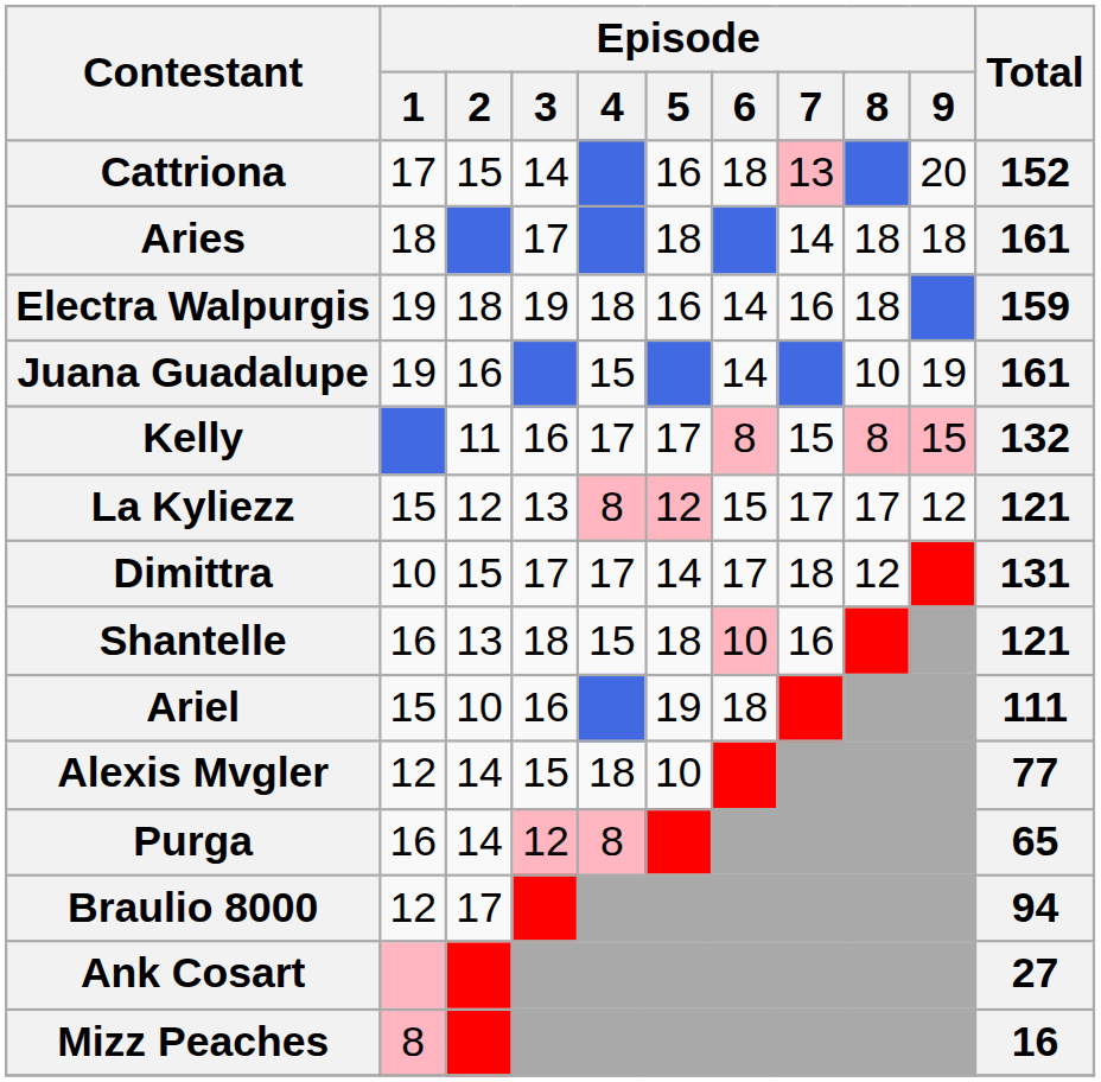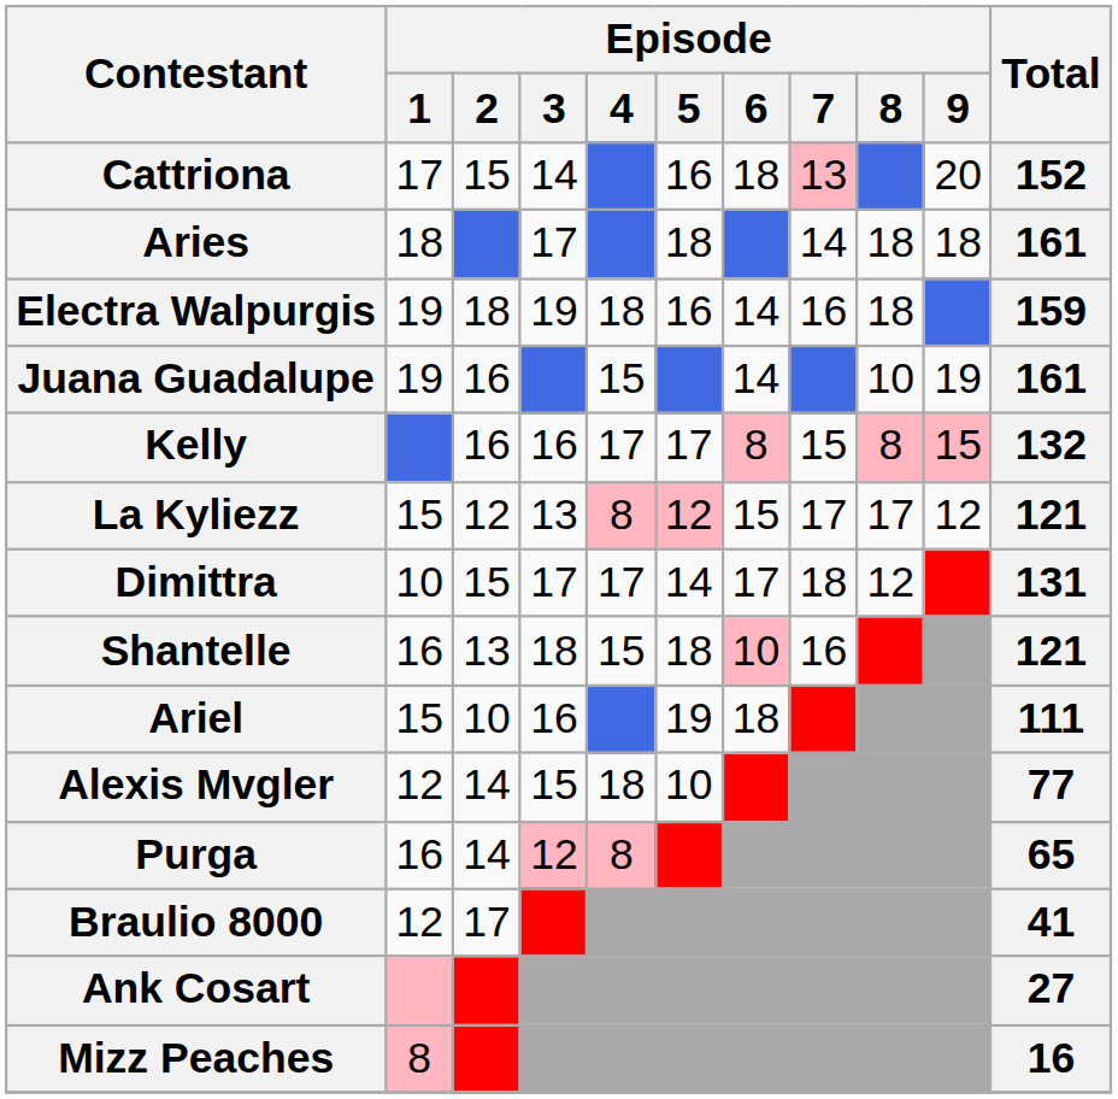 <table class="wikitable" style="text-align:center">
 <tr>
 <th scope="col" rowspan="2">Contestant</th>
 <th scope="col" colspan="9">Episode</th>
 <th scope="col" rowspan="2">Total</th>
 </tr>
 <tr>
 <th scope="col">1</th>
 <th scope="col">2</th>
 <th scope="col">3</th>
 <th scope="col">4</th>
 <th scope="col">5</th>
 <th scope="col">6</th>
 <th scope="col">7</th>
 <th scope="col">8</th>
 <th scope="col">9</th>
 </tr>
 <tr>
 <th scope="row">Cattriona</th>
 <td>17</td>
 <td>15</td>
 <td>14</td>
 <td bgcolor="royalblue"></td>
 <td>16</td>
 <td>18</td>
 <td bgcolor="lightpink">13</td>
 <td bgcolor="royalblue"></td>
 <td>20</td>
 <th>152</th>
 </tr>
 <tr>
 <th scope="row">Aries</th>
 <td>18</td>
 <td bgcolor="royalblue"></td>
 <td>17</td>
 <td bgcolor="royalblue"></td>
 <td>18</td>
 <td bgcolor="royalblue"></td>
 <td>14</td>
 <td>18</td>
 <td>18</td>
 <th>161</th>
 </tr>
 <tr>
 <th scope="row" nowrap>Electra Walpurgis</th>
 <td>19</td>
 <td>18</td>
 <td>19</td>
 <td>18</td>
 <td>16</td>
 <td>14</td>
 <td>16</td>
 <td>18</td>
 <td bgcolor="royalblue"></td>
 <th>159</th>
 </tr>
 <tr>
 <th scope="row">Juana Guadalupe</th>
 <td>19</td>
 <td>16</td>
 <td bgcolor="royalblue"></td>
 <td>15</td>
 <td bgcolor="royalblue"></td>
 <td>14</td>
 <td bgcolor="royalblue"></td>
 <td>10</td>
 <td>19</td>
 <th>161</th>
 </tr>
 <tr>
 <th scope="row">Kelly</th>
 <td bgcolor="royalblue"></td>
-<td>11</td>
+<td>16</td>
 <td>16</td>
 <td>17</td>
 <td>17</td>
 <td bgcolor="lightpink">8</td>
 <td>15</td>
 <td bgcolor="lightpink">8</td>
 <td bgcolor="lightpink">15</td>
 <th>132</th>
 </tr>
 <tr>
 <th scope="row">La Kyliezz</th>
 <td>15</td>
 <td>12</td>
 <td>13</td>
 <td bgcolor="lightpink">8</td>
 <td bgcolor="lightpink">12</td>
 <td>15</td>
 <td>17</td>
 <td>17</td>
 <td>12</td>
 <th>121</th>
 </tr>
 <tr>
 <th scope="row">Dimittra</th>
 <td>10</td>
 <td>15</td>
 <td>17</td>
 <td>17</td>
 <td>14</td>
 <td>17</td>
 <td>18</td>
 <td>12</td>
 <td bgcolor="red"></td>
 <th>131</th>
 </tr>
 <tr>
 <th scope="row">Shantelle</th>
 <td>16</td>
 <td>13</td>
 <td>18</td>
 <td>15</td>
 <td>18</td>
 <td bgcolor="lightpink">10</td>
 <td>16</td>
 <td bgcolor="red"></td>
 <td bgcolor="darkgray" colspan="1"></td>
 <th>121</th>
 </tr>
 <tr>
 <th scope="row">Ariel</th>
 <td>15</td>
 <td>10</td>
 <td>16</td>
 <td bgcolor="royalblue"></td>
 <td>19</td>
 <td>18</td>
 <td bgcolor="red"></td>
 <td bgcolor="darkgray" colspan="2"></td>
 <th>111</th>
 </tr>
 <tr>
 <th scope="row">Alexis Mvgler</th>
 <td>12</td>
 <td>14</td>
 <td>15</td>
 <td>18</td>
 <td>10</td>
 <td bgcolor="red"></td>
 <td bgcolor="darkgray" colspan="3"></td>
 <th>77</th>
 </tr>
 <tr>
 <th scope="row">Purga</th>
 <td>16</td>
 <td>14</td>
 <td bgcolor="lightpink">12</td>
 <td bgcolor="lightpink">8</td>
 <td bgcolor="red"></td>
 <td bgcolor="darkgray" colspan="4"></td>
 <th>65</th>
 </tr>
 <tr>
 <th scope="row">Braulio 8000</th>
 <td>12</td>
 <td>17</td>
 <td bgcolor="red"></td>
 <td bgcolor="darkgray" colspan="6"></td>
-<th>94</th>
+<th>41</th>
 </tr>
 <tr>
 <th scope="row">Ank Cosart</th>
 <td bgcolor="lightpink"></td>
 <td bgcolor="red"></td>
 <td bgcolor="darkgray" colspan="7"></td>
 <th>27</th>
 </tr>
 <tr>
 <th scope="row">Mizz Peaches</th>
 <td bgcolor="lightpink">8</td>
 <td bgcolor="red"></td>
 <td bgcolor="darkgray" colspan="7"></td>
 <th>16</th>
 </tr>
 <tr>
 </tr>
 </table>
